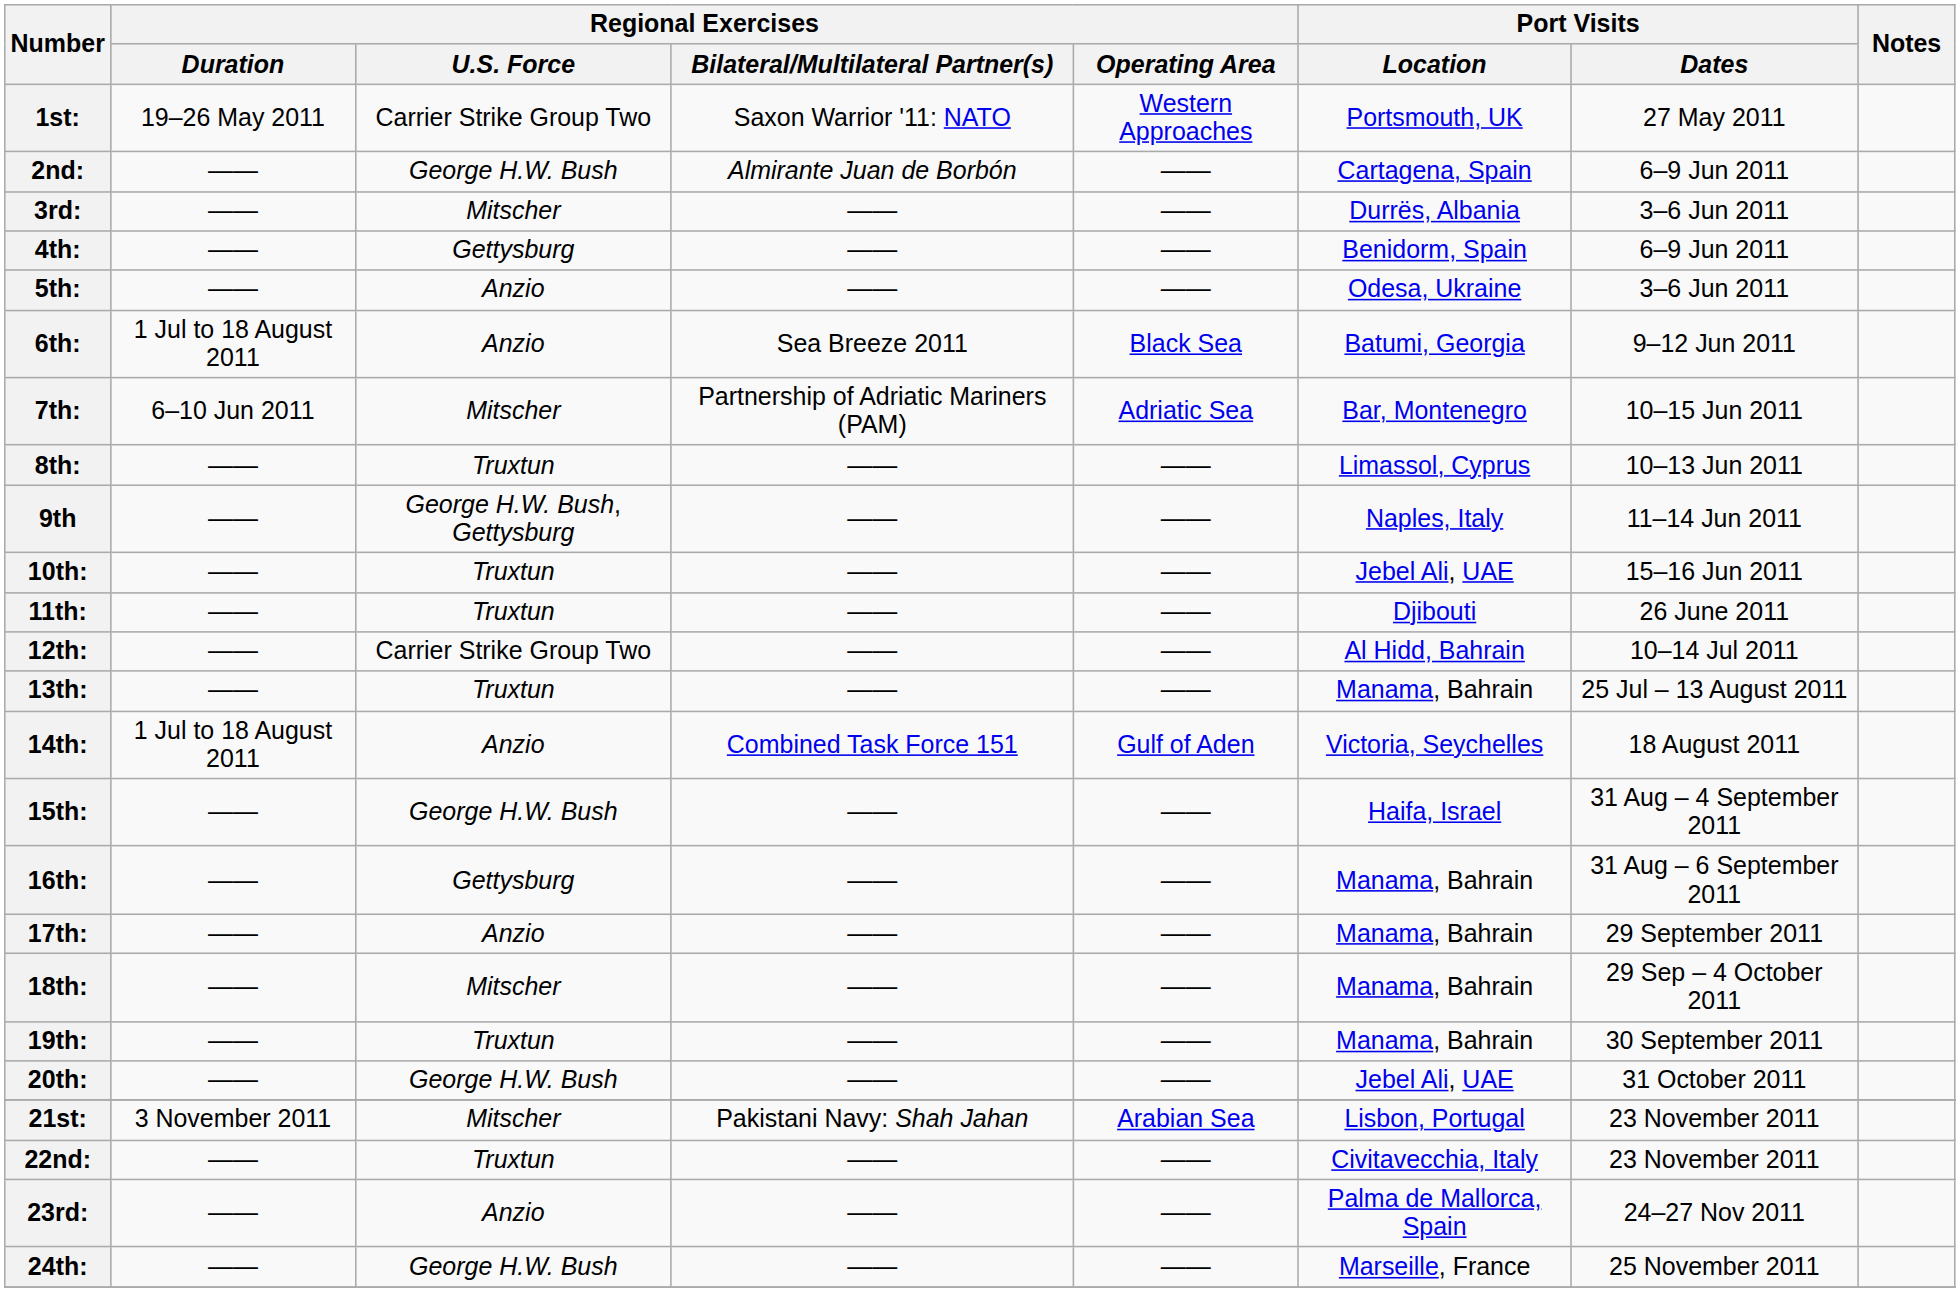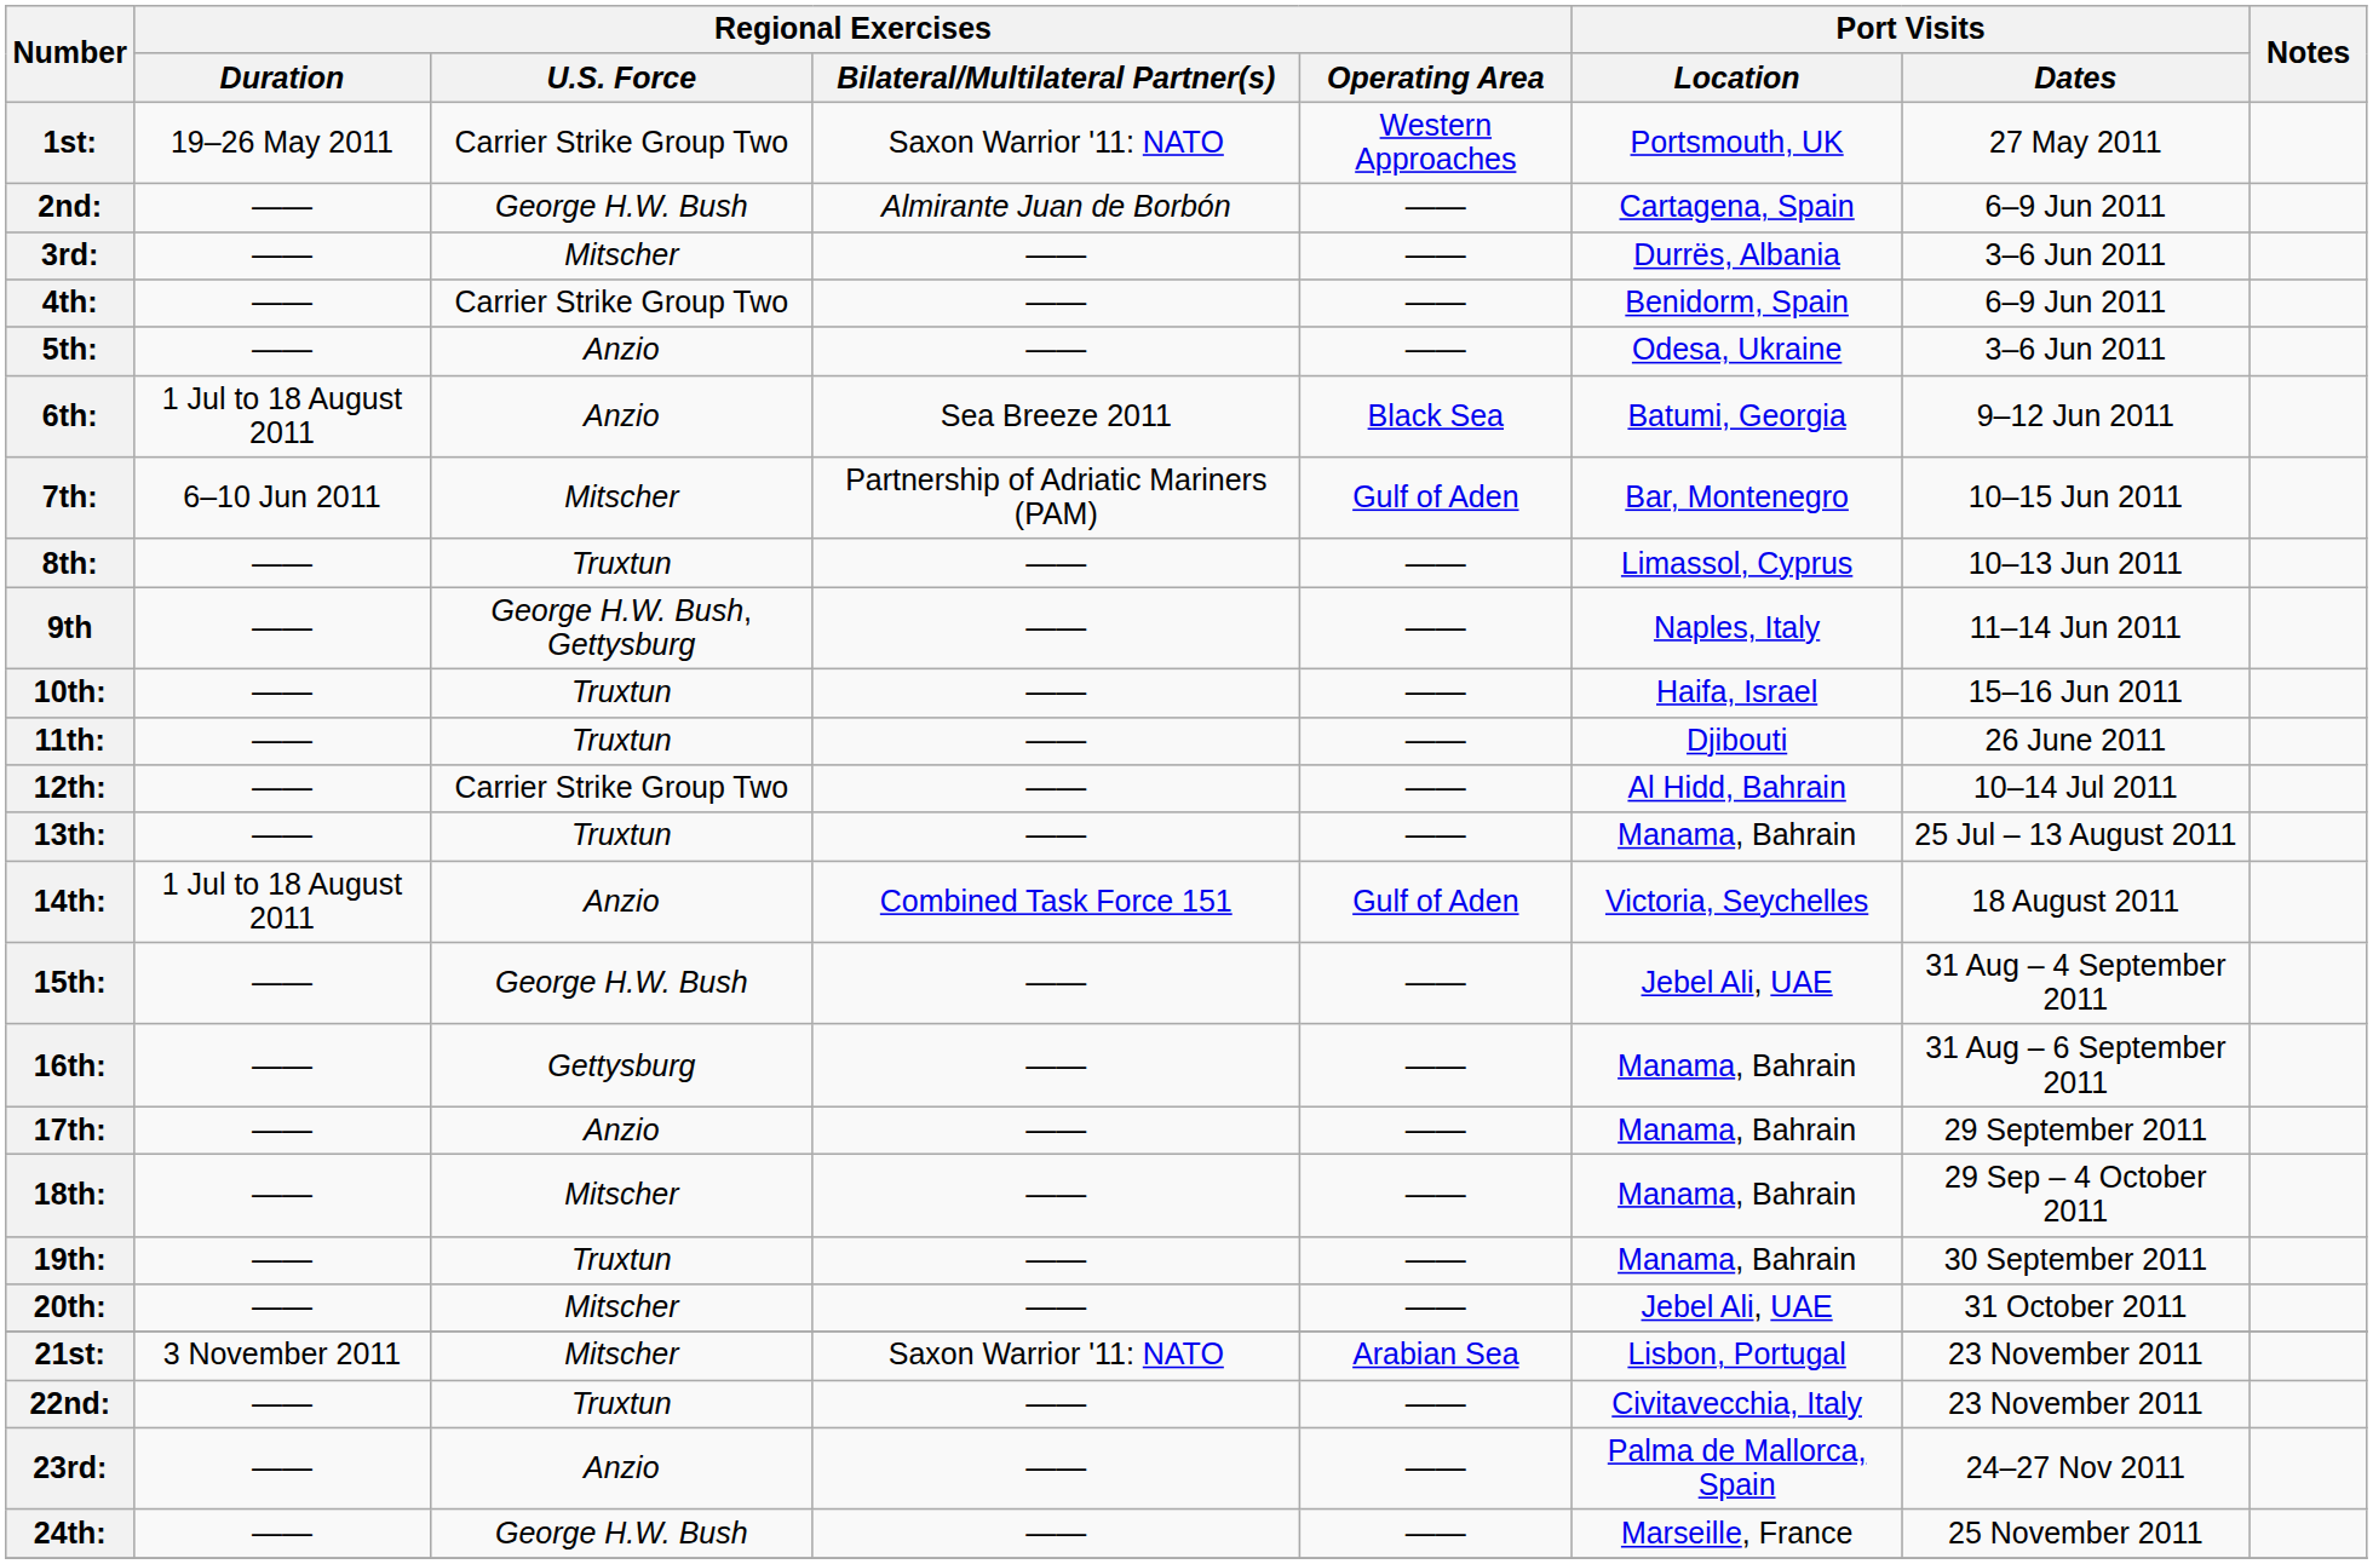 <table class="wikitable" style="text-align:center" width=99%>
 <tr>
 <th rowspan="2" width="5%">Number</th>
 <th colspan="4" align="center">Regional Exercises</th>
 <th colspan="2" align="center">Port Visits</th>
 <th rowspan="2" width="5%">Notes</th>
 </tr>
 <tr>
 <th align="center"><em>Duration</em></th>
 <th align="center"><em>U.S. Force</em></th>
 <th align="center"><em>Bilateral/Multilateral Partner(s)</em></th>
 <th align="center"><em>Operating Area</em></th>
 <th align="center"><em>Location</em></th>
 <th align="center"><em>Dates</em></th>
 </tr>
 <tr>
 <th>1st:</th>
 <td>19–26 May 2011</td>
 <td>Carrier Strike Group Two</td>
 <td>Saxon Warrior '11: <a href='#'>NATO</a></td>
 <td><a href='#'>Western Approaches</a></td>
 <td><a href='#'>Portsmouth, UK</a></td>
 <td>27 May 2011</td>
 <td></td>
 </tr>
 <tr>
 <th>2nd:</th>
 <td>——</td>
 <td><em>George H.W. Bush</em></td>
 <td><em>Almirante Juan de Borbón</em></td>
 <td>——</td>
 <td><a href='#'>Cartagena, Spain</a></td>
 <td>6–9 Jun 2011</td>
 <td></td>
 </tr>
 <tr>
 <th>3rd:</th>
 <td>——</td>
 <td><em>Mitscher</em></td>
 <td>——</td>
 <td>——</td>
 <td><a href='#'>Durrës, Albania</a></td>
 <td>3–6 Jun 2011</td>
 <td></td>
 </tr>
 <tr>
 <th>4th:</th>
 <td>——</td>
-<td><em>Gettysburg</em></td>
+<td>Carrier Strike Group Two</td>
 <td>——</td>
 <td>——</td>
 <td><a href='#'>Benidorm, Spain</a></td>
 <td>6–9 Jun 2011</td>
 <td></td>
 </tr>
 <tr>
 <th>5th:</th>
 <td>——</td>
 <td><em>Anzio</em></td>
 <td>——</td>
 <td>——</td>
 <td><a href='#'>Odesa, Ukraine</a></td>
 <td>3–6 Jun 2011</td>
 <td></td>
 </tr>
 <tr>
 <th>6th:</th>
 <td>1 Jul to 18 August 2011</td>
 <td><em>Anzio</em></td>
 <td>Sea Breeze 2011</td>
 <td><a href='#'>Black Sea</a></td>
 <td><a href='#'>Batumi, Georgia</a></td>
 <td>9–12 Jun 2011</td>
 <td></td>
 </tr>
 <tr>
 <th>7th:</th>
 <td>6–10 Jun 2011</td>
 <td><em>Mitscher</em></td>
 <td>Partnership of Adriatic Mariners (PAM)</td>
-<td><a href='#'>Adriatic Sea</a></td>
+<td><a href='#'>Gulf of Aden</a></td>
 <td><a href='#'>Bar, Montenegro</a></td>
 <td>10–15 Jun 2011</td>
 <td></td>
 </tr>
 <tr>
 <th>8th:</th>
 <td>——</td>
 <td><em>Truxtun</em></td>
 <td>——</td>
 <td>——</td>
 <td><a href='#'>Limassol, Cyprus</a></td>
 <td>10–13 Jun 2011</td>
 <td></td>
 </tr>
 <tr>
 <th>9th</th>
 <td>——</td>
 <td><em>George H.W. Bush</em>, <em>Gettysburg</em></td>
 <td>——</td>
 <td>——</td>
 <td><a href='#'>Naples, Italy</a></td>
 <td>11–14 Jun 2011</td>
 <td></td>
 </tr>
 <tr>
 <th>10th:</th>
 <td>——</td>
 <td><em>Truxtun</em></td>
 <td>——</td>
 <td>——</td>
-<td><a href='#'>Jebel Ali</a>, <a href='#'>UAE</a></td>
+<td><a href='#'>Haifa, Israel</a></td>
 <td>15–16 Jun 2011</td>
 <td></td>
 </tr>
 <tr>
 <th>11th:</th>
 <td>——</td>
 <td><em>Truxtun</em></td>
 <td>——</td>
 <td>——</td>
 <td><a href='#'>Djibouti</a></td>
 <td>26 June 2011</td>
 <td></td>
 </tr>
 <tr>
 <th>12th:</th>
 <td>——</td>
 <td>Carrier Strike Group Two</td>
 <td>——</td>
 <td>——</td>
 <td><a href='#'>Al Hidd, Bahrain</a></td>
 <td>10–14 Jul 2011</td>
 <td></td>
 </tr>
 <tr>
 <th>13th:</th>
 <td>——</td>
 <td><em>Truxtun</em></td>
 <td>——</td>
 <td>——</td>
 <td><a href='#'>Manama</a>, Bahrain</td>
 <td>25 Jul – 13 August 2011</td>
 <td></td>
 </tr>
 <tr>
 <th>14th:</th>
 <td>1 Jul to 18 August 2011</td>
 <td><em>Anzio</em></td>
 <td><a href='#'>Combined Task Force 151</a></td>
 <td><a href='#'>Gulf of Aden</a></td>
 <td><a href='#'>Victoria, Seychelles</a></td>
 <td>18 August 2011</td>
 <td></td>
 </tr>
 <tr>
 <th>15th:</th>
 <td>——</td>
 <td><em>George H.W. Bush</em></td>
 <td>——</td>
 <td>——</td>
-<td><a href='#'>Haifa, Israel</a></td>
+<td><a href='#'>Jebel Ali</a>, <a href='#'>UAE</a></td>
 <td>31 Aug – 4 September 2011</td>
 <td></td>
 </tr>
 <tr>
 <th>16th:</th>
 <td>——</td>
 <td><em>Gettysburg</em></td>
 <td>——</td>
 <td>——</td>
 <td><a href='#'>Manama</a>, Bahrain</td>
 <td>31 Aug – 6 September 2011</td>
 <td></td>
 </tr>
 <tr>
 <th>17th:</th>
 <td>——</td>
 <td><em>Anzio</em></td>
 <td>——</td>
 <td>——</td>
 <td><a href='#'>Manama</a>, Bahrain</td>
 <td>29 September 2011</td>
 <td></td>
 </tr>
 <tr>
 <th>18th:</th>
 <td>——</td>
 <td><em>Mitscher</em></td>
 <td>——</td>
 <td>——</td>
 <td><a href='#'>Manama</a>, Bahrain</td>
 <td>29 Sep – 4 October 2011</td>
 <td></td>
 </tr>
 <tr>
 <th>19th:</th>
 <td>——</td>
 <td><em>Truxtun</em></td>
 <td>——</td>
 <td>——</td>
 <td><a href='#'>Manama</a>, Bahrain</td>
 <td>30 September 2011</td>
 <td></td>
 </tr>
 <tr>
 <th>20th:</th>
 <td>——</td>
-<td><em>George H.W. Bush</em></td>
+<td><em>Mitscher</em></td>
 <td>——</td>
 <td>——</td>
 <td><a href='#'>Jebel Ali</a>, <a href='#'>UAE</a></td>
 <td>31 October 2011</td>
 <td></td>
 </tr>
 <tr>
 </tr>
 <tr>
 <th>21st:</th>
 <td>3 November 2011</td>
 <td><em>Mitscher</em></td>
-<td>Pakistani Navy: <em>Shah Jahan</em></td>
+<td>Saxon Warrior '11: <a href='#'>NATO</a></td>
 <td><a href='#'>Arabian Sea</a></td>
 <td><a href='#'>Lisbon, Portugal</a></td>
 <td>23 November 2011</td>
 <td></td>
 </tr>
 <tr>
 <th>22nd:</th>
 <td>——</td>
 <td><em>Truxtun</em></td>
 <td>——</td>
 <td>——</td>
 <td><a href='#'>Civitavecchia, Italy</a></td>
 <td>23 November 2011</td>
 <td></td>
 </tr>
 <tr>
 <th>23rd:</th>
 <td>——</td>
 <td><em>Anzio</em></td>
 <td>——</td>
 <td>——</td>
 <td><a href='#'>Palma de Mallorca, Spain</a></td>
 <td>24–27 Nov 2011</td>
 <td></td>
 </tr>
 <tr>
 <th>24th:</th>
 <td>——</td>
 <td><em>George H.W. Bush</em></td>
 <td>——</td>
 <td>——</td>
 <td><a href='#'>Marseille</a>, France</td>
 <td>25 November 2011</td>
 <td></td>
 </tr>
 <tr>
 </tr>
 </table>
